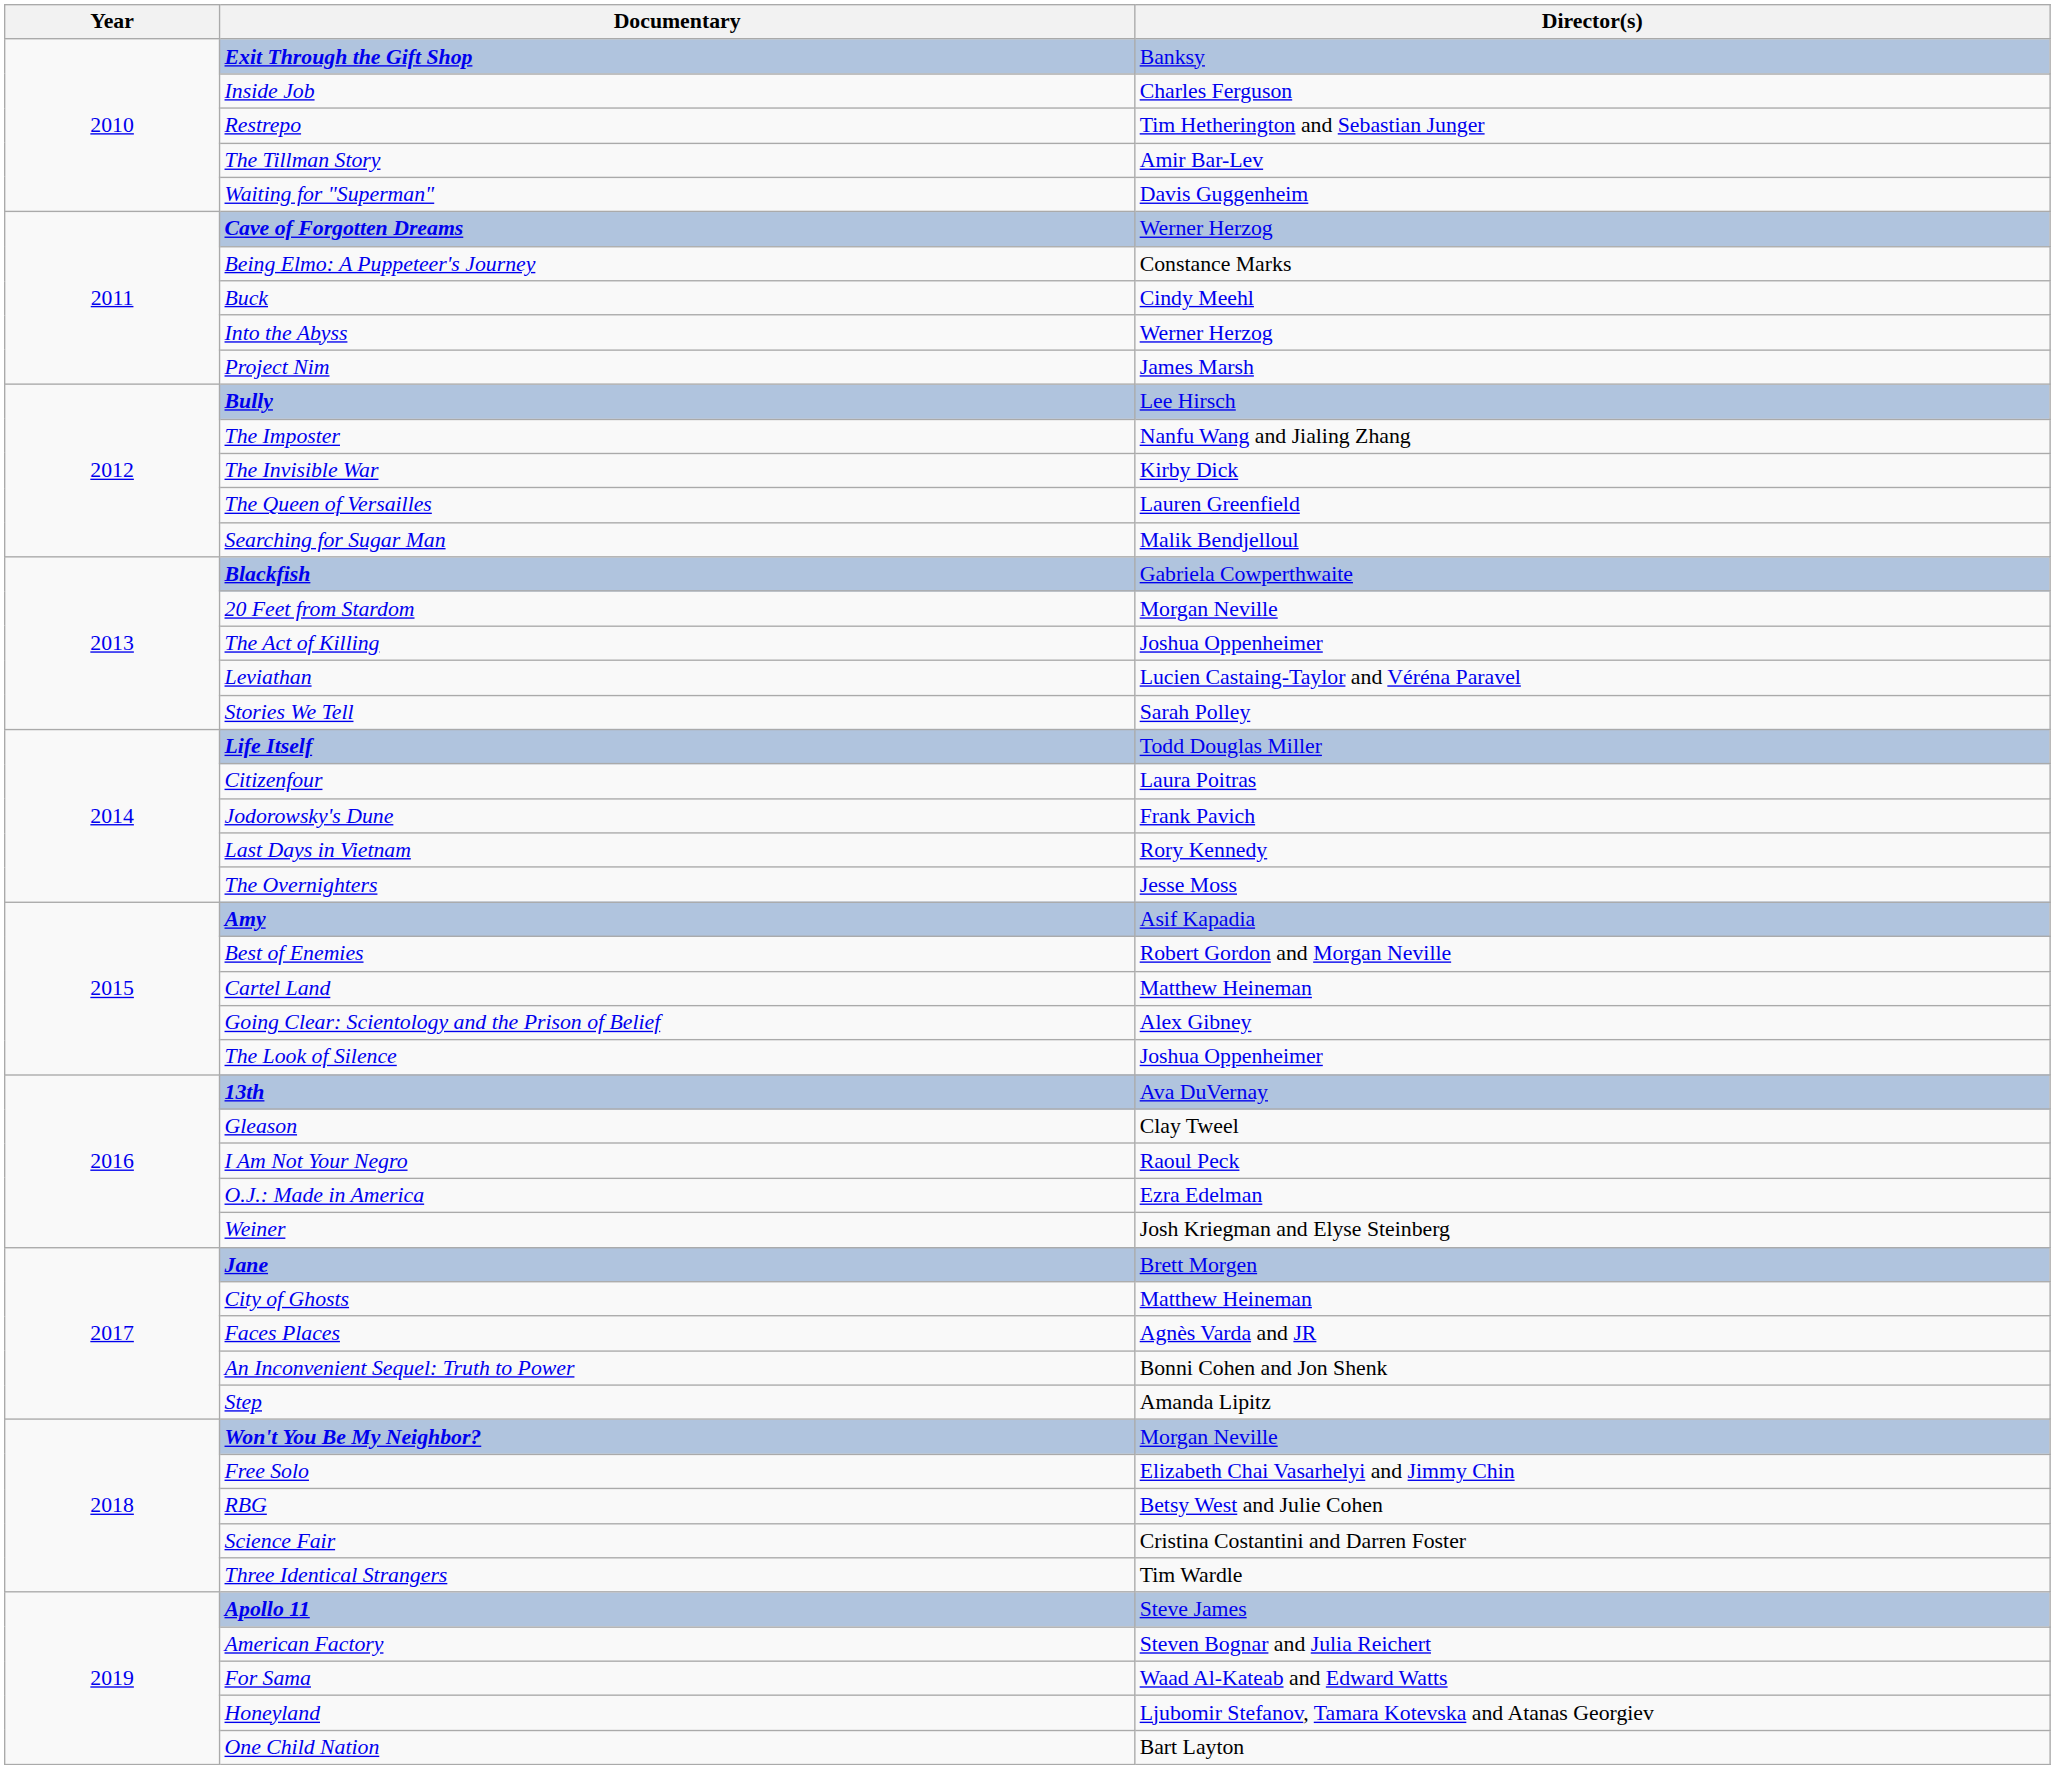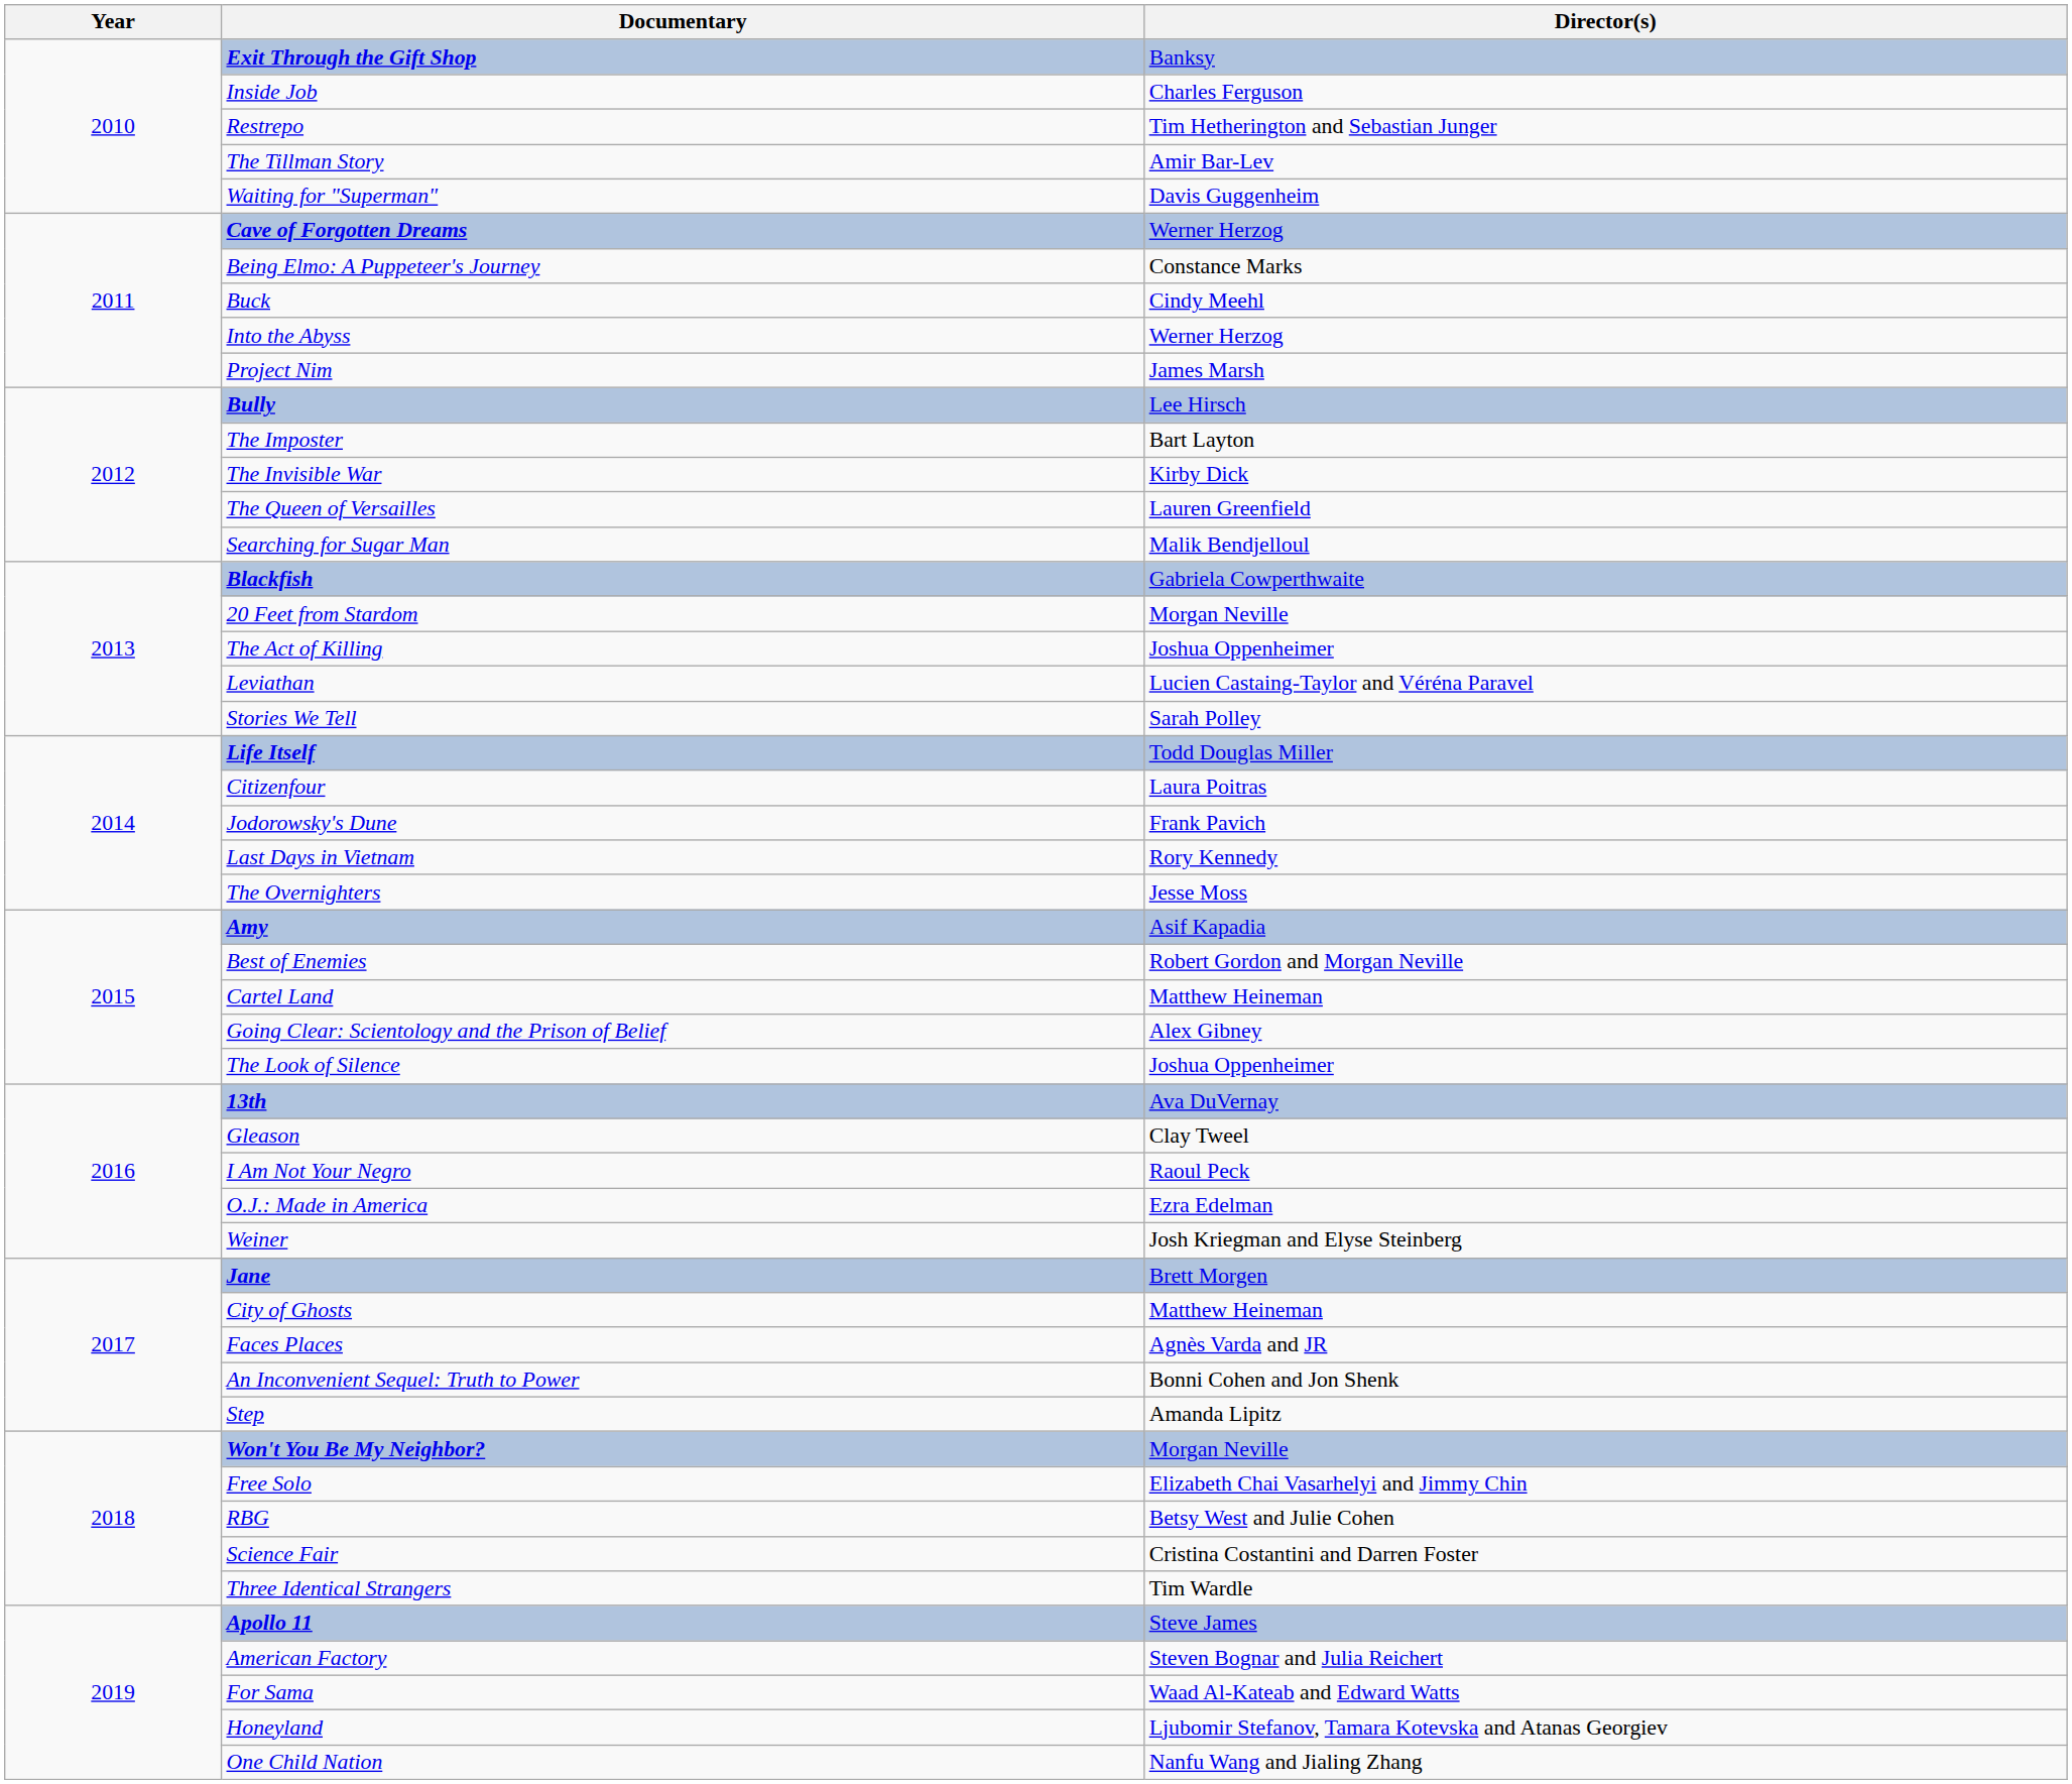 <table class="wikitable" width="95%" cellpadding="5">
 <tr>
 <th width="100"><strong>Year</strong></th>
 <th width="450"><strong>Documentary</strong></th>
 <th width="450"><strong>Director(s)</strong></th>
 </tr>
 <tr>
 <td rowspan="5" style="text-align:center;"><a href='#'>2010</a><br></td>
 <td style="background:#B0C4DE;"><strong><em><a href='#'>Exit Through the Gift Shop</a></em></strong></td>
 <td style="background:#B0C4DE;"><a href='#'>Banksy</a></td>
 </tr>
 <tr>
 <td><em><a href='#'>Inside Job</a></em></td>
 <td><a href='#'>Charles Ferguson</a></td>
 </tr>
 <tr>
 <td><em><a href='#'>Restrepo</a></em></td>
 <td><a href='#'>Tim Hetherington</a> and <a href='#'>Sebastian Junger</a></td>
 </tr>
 <tr>
 <td><em><a href='#'>The Tillman Story</a></em></td>
 <td><a href='#'>Amir Bar-Lev</a></td>
 </tr>
 <tr>
 <td><em><a href='#'>Waiting for "Superman"</a></em></td>
 <td><a href='#'>Davis Guggenheim</a></td>
 </tr>
 <tr>
 <td rowspan="5" style="text-align:center;"><a href='#'>2011</a><br></td>
 <td style="background:#B0C4DE;"><strong><em><a href='#'>Cave of Forgotten Dreams</a></em></strong></td>
 <td style="background:#B0C4DE;"><a href='#'>Werner Herzog</a></td>
 </tr>
 <tr>
 <td><em><a href='#'>Being Elmo: A Puppeteer's Journey</a></em></td>
 <td>Constance Marks</td>
 </tr>
 <tr>
 <td><em><a href='#'>Buck</a></em></td>
 <td><a href='#'>Cindy Meehl</a></td>
 </tr>
 <tr>
 <td><em><a href='#'>Into the Abyss</a></em></td>
 <td><a href='#'>Werner Herzog</a></td>
 </tr>
 <tr>
 <td><em><a href='#'>Project Nim</a></em></td>
 <td><a href='#'>James Marsh</a></td>
 </tr>
 <tr>
 <td rowspan="5" style="text-align:center;"><a href='#'>2012</a><br></td>
 <td style="background:#B0C4DE;"><strong><em><a href='#'>Bully</a></em></strong></td>
 <td style="background:#B0C4DE;"><a href='#'>Lee Hirsch</a></td>
 </tr>
 <tr>
 <td><em><a href='#'>The Imposter</a></em></td>
-<td><a href='#'>Nanfu Wang</a> and Jialing Zhang</td>
+<td>Bart Layton</td>
 </tr>
 <tr>
 <td><em><a href='#'>The Invisible War</a></em></td>
 <td><a href='#'>Kirby Dick</a></td>
 </tr>
 <tr>
 <td><em><a href='#'>The Queen of Versailles</a></em></td>
 <td><a href='#'>Lauren Greenfield</a></td>
 </tr>
 <tr>
 <td><em><a href='#'>Searching for Sugar Man</a></em></td>
 <td><a href='#'>Malik Bendjelloul</a></td>
 </tr>
 <tr>
 <td rowspan="5" style="text-align:center;"><a href='#'>2013</a><br></td>
 <td style="background:#B0C4DE;"><strong><em><a href='#'>Blackfish</a></em></strong></td>
 <td style="background:#B0C4DE;"><a href='#'>Gabriela Cowperthwaite</a></td>
 </tr>
 <tr>
 <td><em><a href='#'>20 Feet from Stardom</a></em></td>
 <td><a href='#'>Morgan Neville</a></td>
 </tr>
 <tr>
 <td><em><a href='#'>The Act of Killing</a></em></td>
 <td><a href='#'>Joshua Oppenheimer</a></td>
 </tr>
 <tr>
 <td><em><a href='#'>Leviathan</a></em></td>
 <td><a href='#'>Lucien Castaing-Taylor</a> and <a href='#'>Véréna Paravel</a></td>
 </tr>
 <tr>
 <td><em><a href='#'>Stories We Tell</a></em></td>
 <td><a href='#'>Sarah Polley</a></td>
 </tr>
 <tr>
 <td rowspan="5" style="text-align:center;"><a href='#'>2014</a></td>
 <td style="background:#B0C4DE;"><strong><em><a href='#'>Life Itself</a></em></strong></td>
 <td style="background:#B0C4DE;"><a href='#'>Todd Douglas Miller</a></td>
 </tr>
 <tr>
 <td><em><a href='#'>Citizenfour</a></em></td>
 <td><a href='#'>Laura Poitras</a></td>
 </tr>
 <tr>
 <td><em><a href='#'>Jodorowsky's Dune</a></em></td>
 <td><a href='#'>Frank Pavich</a></td>
 </tr>
 <tr>
 <td><em><a href='#'>Last Days in Vietnam</a></em></td>
 <td><a href='#'>Rory Kennedy</a></td>
 </tr>
 <tr>
 <td><em><a href='#'>The Overnighters</a></em></td>
 <td><a href='#'>Jesse Moss</a></td>
 </tr>
 <tr>
 <td rowspan="5" style="text-align:center;"><a href='#'>2015</a><br></td>
 <td style="background:#B0C4DE;"><strong><em><a href='#'>Amy</a></em></strong></td>
 <td style="background:#B0C4DE;"><a href='#'>Asif Kapadia</a></td>
 </tr>
 <tr>
 <td><em><a href='#'>Best of Enemies</a></em></td>
 <td><a href='#'>Robert Gordon</a> and <a href='#'>Morgan Neville</a></td>
 </tr>
 <tr>
 <td><em><a href='#'>Cartel Land</a></em></td>
 <td><a href='#'>Matthew Heineman</a></td>
 </tr>
 <tr>
 <td><em><a href='#'>Going Clear: Scientology and the Prison of Belief</a></em></td>
 <td><a href='#'>Alex Gibney</a></td>
 </tr>
 <tr>
 <td><em><a href='#'>The Look of Silence</a></em></td>
 <td><a href='#'>Joshua Oppenheimer</a></td>
 </tr>
 <tr>
 <td rowspan="5" style="text-align:center;"><a href='#'>2016</a></td>
 <td style="background:#B0C4DE;"><strong><em><a href='#'>13th</a></em></strong></td>
 <td style="background:#B0C4DE;"><a href='#'>Ava DuVernay</a></td>
 </tr>
 <tr>
 <td><em><a href='#'>Gleason</a></em></td>
 <td>Clay Tweel</td>
 </tr>
 <tr>
 <td><em><a href='#'>I Am Not Your Negro</a></em></td>
 <td><a href='#'>Raoul Peck</a></td>
 </tr>
 <tr>
 <td><em><a href='#'>O.J.: Made in America</a></em></td>
 <td><a href='#'>Ezra Edelman</a></td>
 </tr>
 <tr>
 <td><em><a href='#'>Weiner</a></em></td>
 <td>Josh Kriegman and Elyse Steinberg</td>
 </tr>
 <tr>
 <td rowspan="5" style="text-align:center;"><a href='#'>2017</a></td>
 <td style="background:#B0C4DE;"><strong><em><a href='#'>Jane</a></em></strong></td>
 <td style="background:#B0C4DE;"><a href='#'>Brett Morgen</a></td>
 </tr>
 <tr>
 <td><em><a href='#'>City of Ghosts</a></em></td>
 <td><a href='#'>Matthew Heineman</a></td>
 </tr>
 <tr>
 <td><em><a href='#'>Faces Places</a></em></td>
 <td><a href='#'>Agnès Varda</a> and <a href='#'>JR</a></td>
 </tr>
 <tr>
 <td><em><a href='#'>An Inconvenient Sequel: Truth to Power</a></em></td>
 <td>Bonni Cohen and Jon Shenk</td>
 </tr>
 <tr>
 <td><em><a href='#'>Step</a></em></td>
 <td>Amanda Lipitz</td>
 </tr>
 <tr>
 <td rowspan="5" style="text-align:center;"><a href='#'>2018</a></td>
 <td style="background:#B0C4DE;"><strong><em><a href='#'>Won't You Be My Neighbor?</a></em></strong></td>
 <td style="background:#B0C4DE;"><a href='#'>Morgan Neville</a></td>
 </tr>
 <tr>
 <td><em><a href='#'>Free Solo</a></em></td>
 <td><a href='#'>Elizabeth Chai Vasarhelyi</a> and <a href='#'>Jimmy Chin</a></td>
 </tr>
 <tr>
 <td><em><a href='#'>RBG</a></em></td>
 <td><a href='#'>Betsy West</a> and Julie Cohen</td>
 </tr>
 <tr>
 <td><em><a href='#'>Science Fair</a></em></td>
 <td>Cristina Costantini and Darren Foster</td>
 </tr>
 <tr>
 <td><em><a href='#'>Three Identical Strangers</a></em></td>
 <td>Tim Wardle</td>
 </tr>
 <tr>
 <td rowspan="5" style="text-align:center;"><a href='#'>2019</a></td>
 <td style="background:#B0C4DE;"><strong><em><a href='#'>Apollo 11</a></em></strong></td>
 <td style="background:#B0C4DE;"><a href='#'>Steve James</a></td>
 </tr>
 <tr>
 <td><em><a href='#'>American Factory</a></em></td>
 <td><a href='#'>Steven Bognar</a> and <a href='#'>Julia Reichert</a></td>
 </tr>
 <tr>
 <td><em><a href='#'>For Sama</a></em></td>
 <td><a href='#'>Waad Al-Kateab</a> and <a href='#'>Edward Watts</a></td>
 </tr>
 <tr>
 <td><em><a href='#'>Honeyland</a></em></td>
 <td><a href='#'>Ljubomir Stefanov</a>, <a href='#'>Tamara Kotevska</a> and Atanas Georgiev</td>
 </tr>
 <tr>
 <td><em><a href='#'>One Child Nation</a></em></td>
-<td>Bart Layton</td>
+<td><a href='#'>Nanfu Wang</a> and Jialing Zhang</td>
 </tr>
 </table>
